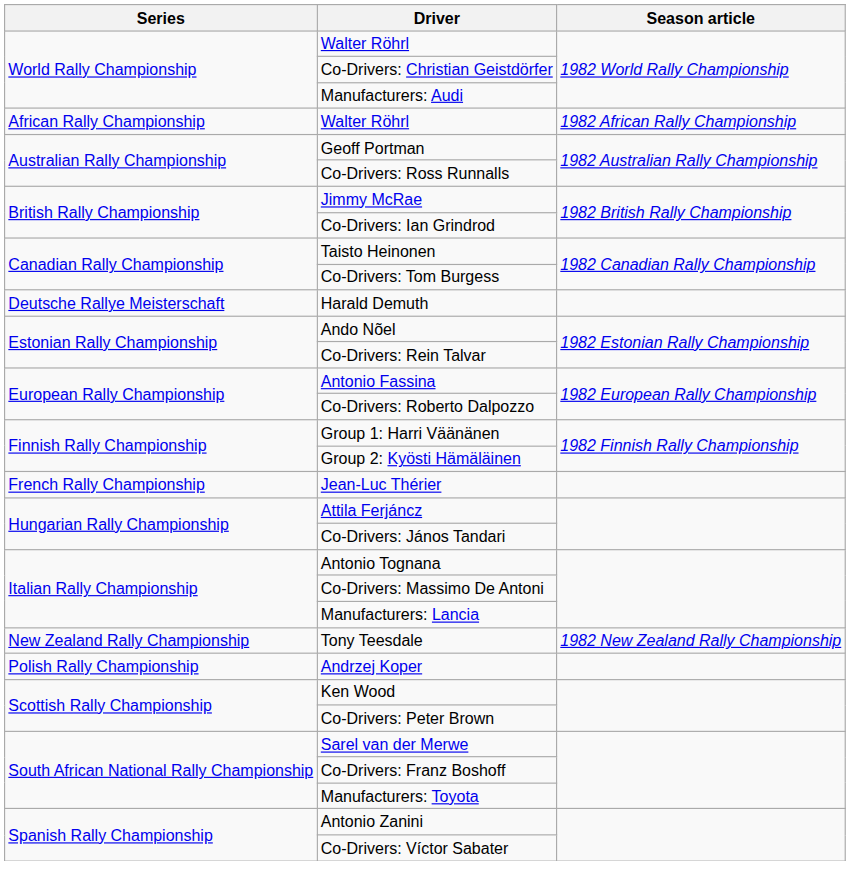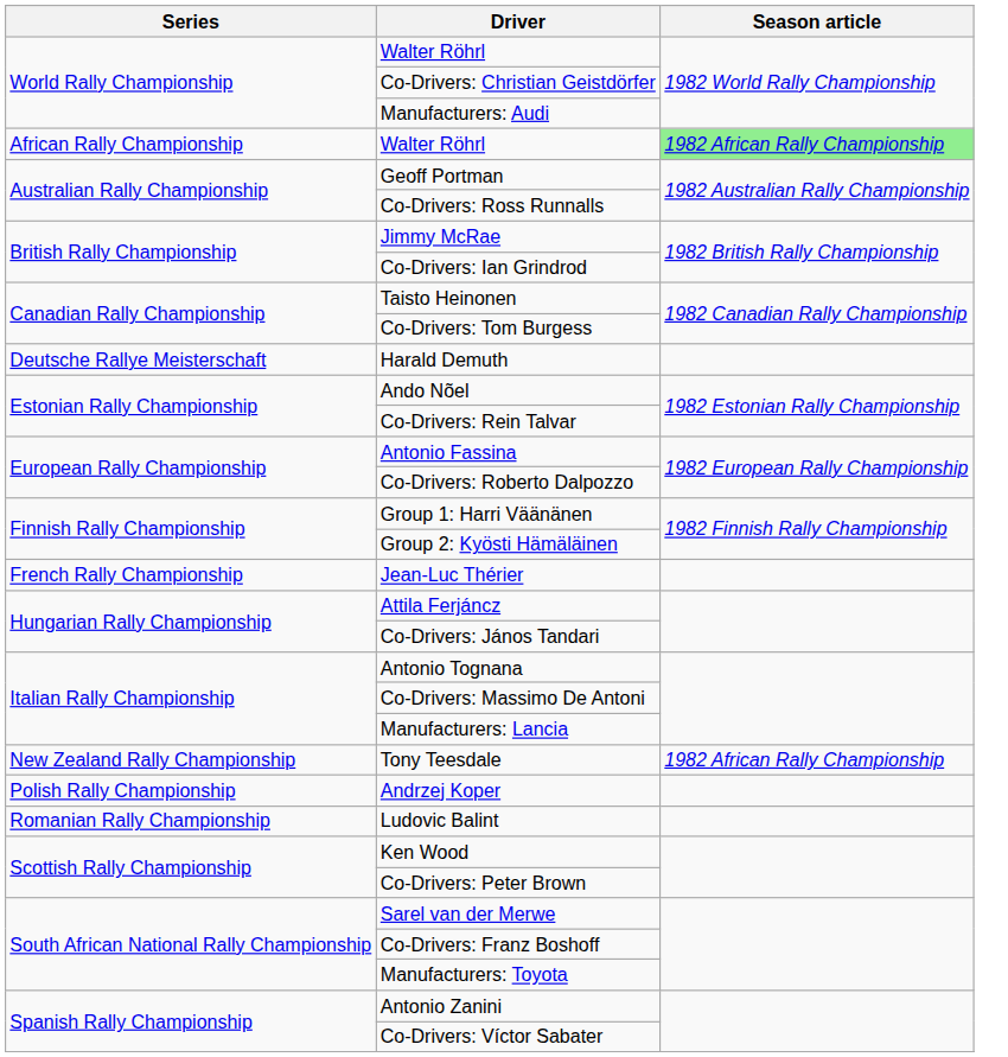 <table class="wikitable" style="font-size: 87%;">
 <tr>
 <th>Series</th>
 <th>Driver</th>
 <th>Season article</th>
 </tr>
 <tr>
 <td rowspan=3><a href='#'>World Rally Championship</a></td>
 <td> <a href='#'>Walter Röhrl</a></td>
 <td rowspan=3><em><a href='#'>1982 World Rally Championship</a></em></td>
 </tr>
 <tr>
 <td>Co-Drivers:  <a href='#'>Christian Geistdörfer</a></td>
 </tr>
 <tr>
 <td>Manufacturers:  <a href='#'>Audi</a></td>
 </tr>
 <tr>
 <td><a href='#'>African Rally Championship</a></td>
 <td> <a href='#'>Walter Röhrl</a></td>
-<td><em><a href='#'>1982 African Rally Championship</a></em></td>
+<td style="background: lightgreen;"><em><a href='#'>1982 African Rally Championship</a></em></td>
 </tr>
 <tr>
 <td rowspan=2><a href='#'>Australian Rally Championship</a></td>
 <td> Geoff Portman</td>
 <td rowspan=2><em><a href='#'>1982 Australian Rally Championship</a></em></td>
 </tr>
 <tr>
 <td>Co-Drivers:  Ross Runnalls</td>
 </tr>
 <tr>
 <td rowspan=2><a href='#'>British Rally Championship</a></td>
 <td> <a href='#'>Jimmy McRae</a></td>
 <td rowspan=2><em><a href='#'>1982 British Rally Championship</a></em></td>
 </tr>
 <tr>
 <td>Co-Drivers:  Ian Grindrod</td>
 </tr>
 <tr>
 <td rowspan=2><a href='#'>Canadian Rally Championship</a></td>
 <td> Taisto Heinonen</td>
 <td rowspan=2><em><a href='#'>1982 Canadian Rally Championship</a></em></td>
 </tr>
 <tr>
 <td>Co-Drivers:  Tom Burgess</td>
 </tr>
 <tr>
 <td><a href='#'>Deutsche Rallye Meisterschaft</a></td>
 <td> Harald Demuth</td>
 <td></td>
 </tr>
 <tr>
 <td rowspan=2><a href='#'>Estonian Rally Championship</a></td>
 <td> Ando Nõel</td>
 <td rowspan=2><em><a href='#'>1982 Estonian Rally Championship</a></em></td>
 </tr>
 <tr>
 <td>Co-Drivers:  Rein Talvar</td>
 </tr>
 <tr>
 <td rowspan=2><a href='#'>European Rally Championship</a></td>
 <td> <a href='#'>Antonio Fassina</a></td>
 <td rowspan=2><em><a href='#'>1982 European Rally Championship</a></em></td>
 </tr>
 <tr>
 <td>Co-Drivers:  Roberto Dalpozzo</td>
 </tr>
 <tr>
 <td rowspan=2><a href='#'>Finnish Rally Championship</a></td>
 <td>Group 1:  Harri Väänänen</td>
 <td rowspan=2><em><a href='#'>1982 Finnish Rally Championship</a></em></td>
 </tr>
 <tr>
 <td>Group 2:  <a href='#'>Kyösti Hämäläinen</a></td>
 </tr>
 <tr>
 <td><a href='#'>French Rally Championship</a></td>
 <td> <a href='#'>Jean-Luc Thérier</a></td>
 <td></td>
 </tr>
 <tr>
 <td rowspan=2><a href='#'>Hungarian Rally Championship</a></td>
 <td> <a href='#'>Attila Ferjáncz</a></td>
 <td rowspan=2></td>
 </tr>
 <tr>
 <td>Co-Drivers:  János Tandari</td>
 </tr>
 <tr>
 <td rowspan=3><a href='#'>Italian Rally Championship</a></td>
 <td> Antonio Tognana</td>
 <td rowspan=3></td>
 </tr>
 <tr>
 <td>Co-Drivers:  Massimo De Antoni</td>
 </tr>
 <tr>
 <td>Manufacturers:  <a href='#'>Lancia</a></td>
 </tr>
 <tr>
 <td><a href='#'>New Zealand Rally Championship</a></td>
 <td> Tony Teesdale</td>
-<td><em><a href='#'>1982 New Zealand Rally Championship</a></em></td>
+<td><em><a href='#'>1982 African Rally Championship</a></em></td>
 </tr>
 <tr>
 <td><a href='#'>Polish Rally Championship</a></td>
 <td> <a href='#'>Andrzej Koper</a></td>
+<td></td>
+</tr>
+<tr>
+<td><a href='#'>Romanian Rally Championship</a></td>
+<td> Ludovic Balint</td>
 <td></td>
 </tr>
 <tr>
 <td rowspan=2><a href='#'>Scottish Rally Championship</a></td>
 <td> Ken Wood</td>
 <td rowspan=2></td>
 </tr>
 <tr>
 <td>Co-Drivers:  Peter Brown</td>
 </tr>
 <tr>
 <td rowspan=3><a href='#'>South African National Rally Championship</a></td>
 <td> <a href='#'>Sarel van der Merwe</a></td>
 <td rowspan=3></td>
 </tr>
 <tr>
 <td>Co-Drivers:  Franz Boshoff</td>
 </tr>
 <tr>
 <td>Manufacturers:  <a href='#'>Toyota</a></td>
 </tr>
 <tr>
 <td rowspan=2><a href='#'>Spanish Rally Championship</a></td>
 <td> Antonio Zanini</td>
 <td rowspan=2></td>
 </tr>
 <tr>
 <td>Co-Drivers:  Víctor Sabater</td>
 </tr>
 <tr>
 </tr>
 </table>
